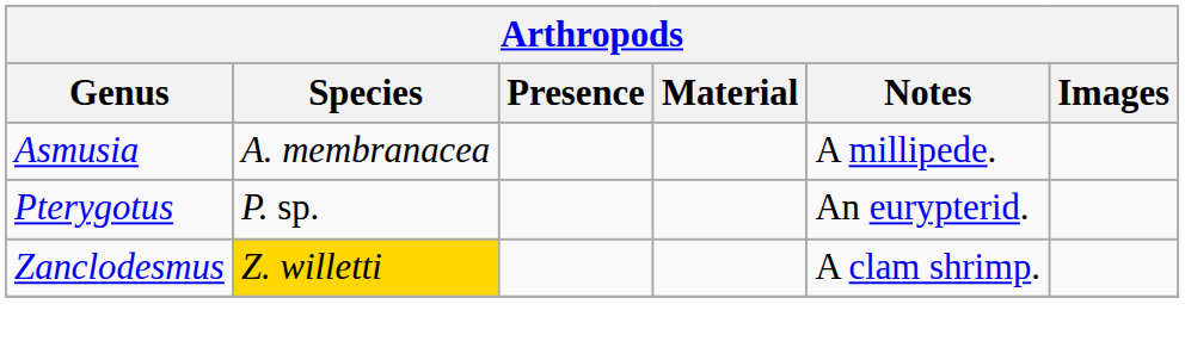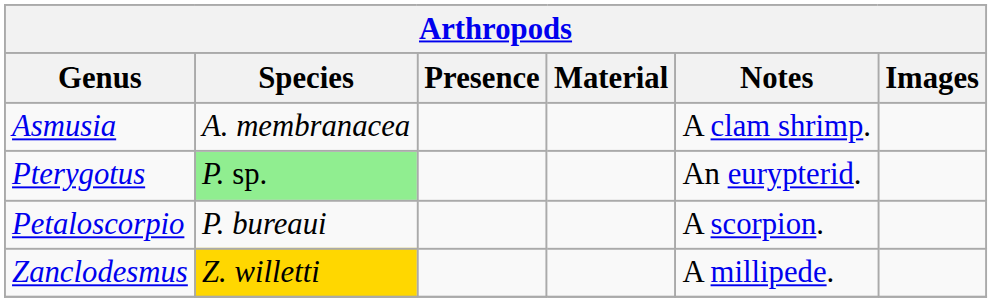 <table class="wikitable" align="center">
 <tr>
 <th colspan="6" align="center"><strong><a href='#'>Arthropods</a></strong></th>
 </tr>
 <tr>
 <th>Genus</th>
 <th>Species</th>
 <th>Presence</th>
 <th><strong>Material</strong></th>
 <th>Notes</th>
 <th>Images</th>
 </tr>
 <tr>
 <td><em><a href='#'>Asmusia</a></em></td>
 <td><em>A. membranacea</em></td>
 <td></td>
 <td></td>
-<td>A <a href='#'>millipede</a>.</td>
+<td>A <a href='#'>clam shrimp</a>.</td>
 <td></td>
 </tr>
 <tr>
 <td><em><a href='#'>Pterygotus</a></em></td>
-<td><em>P.</em> sp.</td>
+<td style="background: lightgreen;"><em>P.</em> sp.</td>
 <td></td>
 <td></td>
 <td>An <a href='#'>eurypterid</a>.</td>
+<td></td>
+</tr>
+<tr>
+<td><em><a href='#'>Petaloscorpio</a></em></td>
+<td><em>P. bureaui</em></td>
+<td></td>
+<td></td>
+<td>A <a href='#'>scorpion</a>.</td>
 <td></td>
 </tr>
 <tr>
 <td><em><a href='#'>Zanclodesmus</a></em></td>
 <td style="background: gold;"><em>Z. willetti</em></td>
 <td></td>
 <td></td>
-<td>A <a href='#'>clam shrimp</a>.</td>
+<td>A <a href='#'>millipede</a>.</td>
 <td></td>
 </tr>
 <tr>
 </tr>
 </table>
